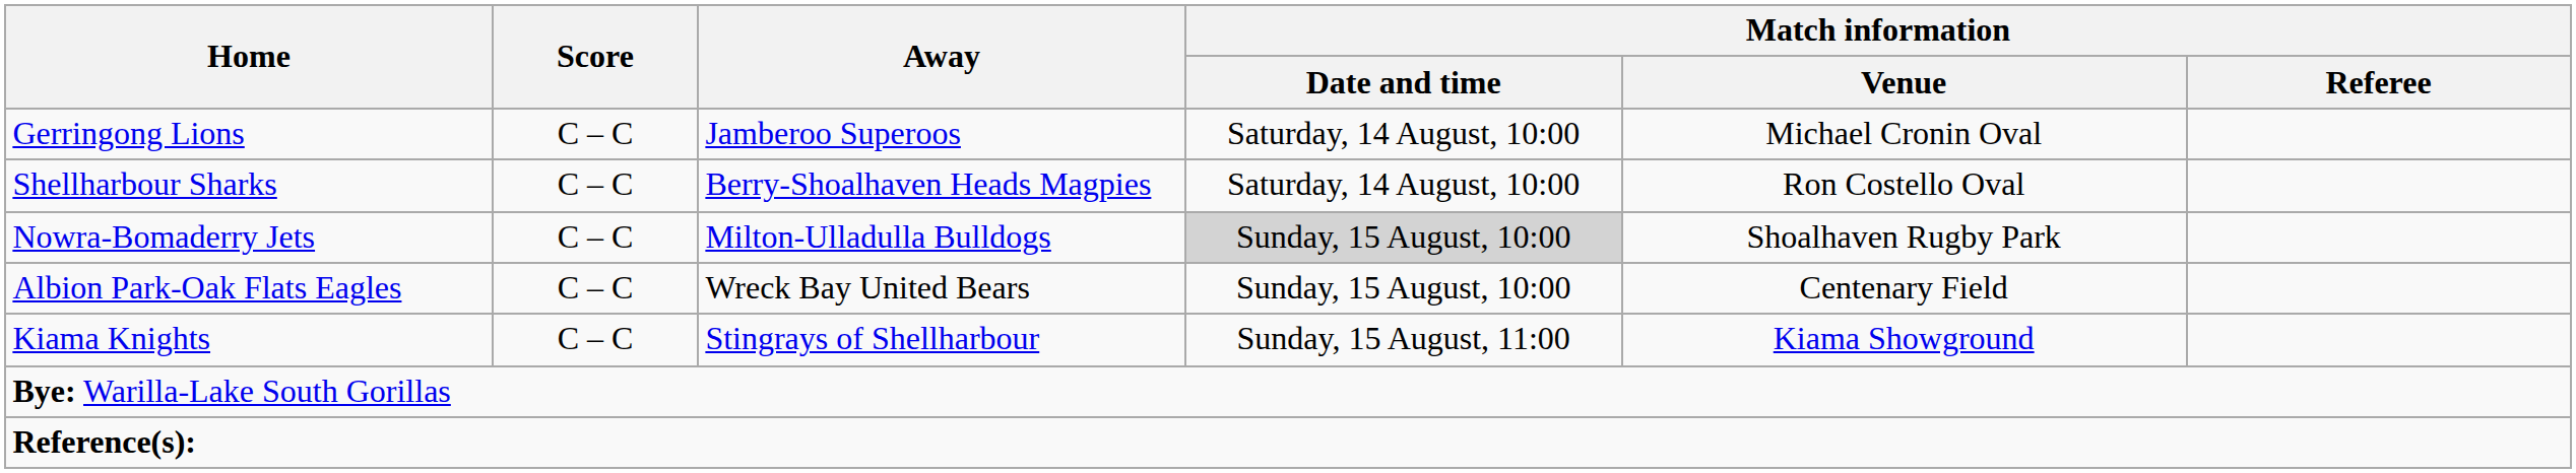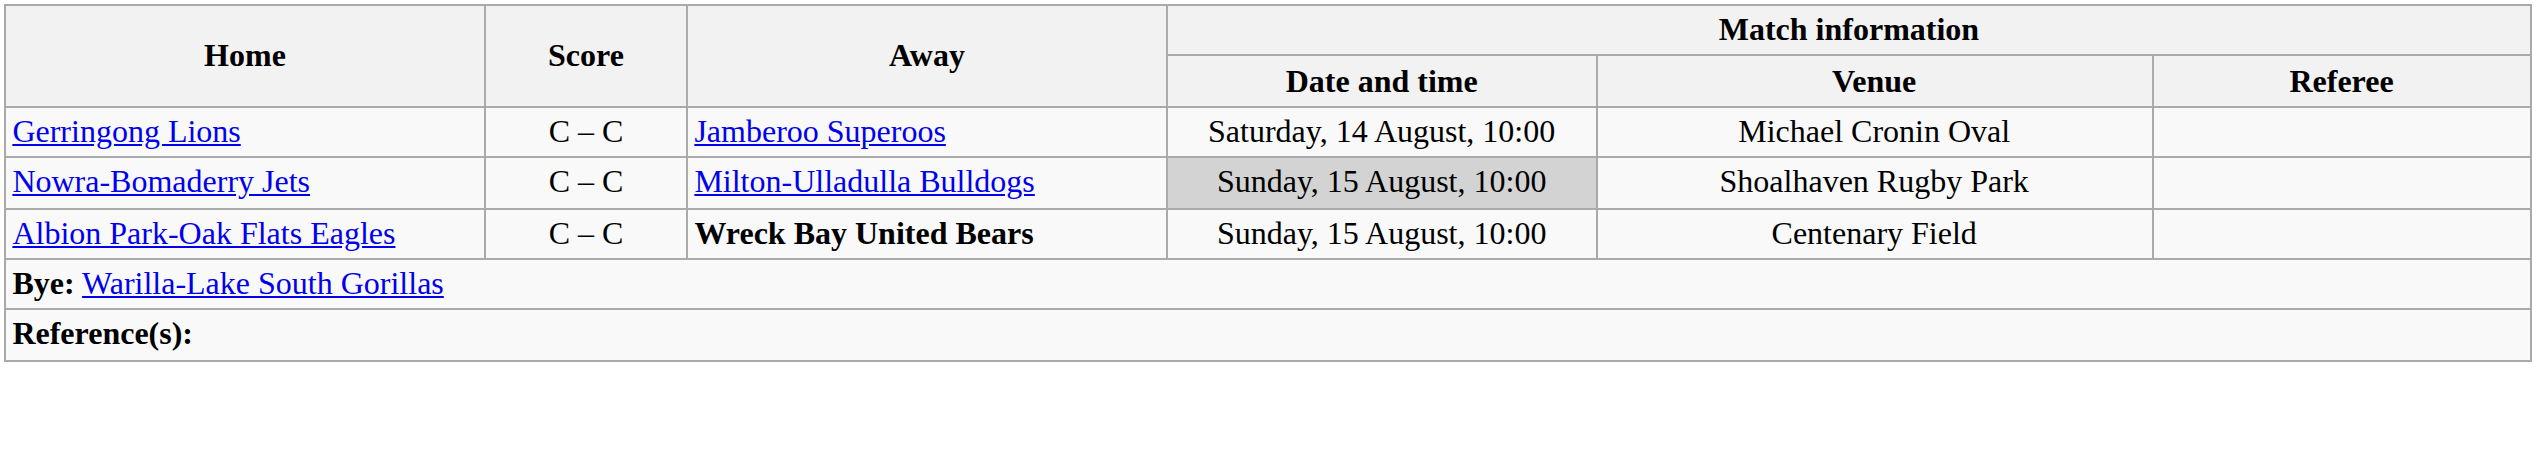 <table class="wikitable" width="100% text-align:center;">
 <tr>
 <th rowspan="2" width="19%">Home</th>
 <th rowspan="2" width="8%">Score</th>
 <th rowspan="2" width="19%">Away</th>
 <th colspan="3">Match information</th>
 </tr>
 <tr bgcolor="#CCCCCC">
 <th width="17%">Date and time</th>
 <th width="22%">Venue</th>
 <th>Referee</th>
 </tr>
 <tr>
 <td> <a href='#'>Gerringong Lions</a></td>
 <td style="text-align:center;">C – C</td>
 <td> <a href='#'>Jamberoo Superoos</a></td>
 <td style="text-align:center;">Saturday, 14 August, 10:00</td>
 <td style="text-align:center;">Michael Cronin Oval</td>
 <td style="text-align:center;"></td>
 </tr>
 <tr>
-<td> <a href='#'>Shellharbour Sharks</a></td>
-<td style="text-align:center;">C – C</td>
-<td> <a href='#'>Berry-Shoalhaven Heads Magpies</a></td>
-<td style="text-align:center;">Saturday, 14 August, 10:00</td>
-<td style="text-align:center;">Ron Costello Oval</td>
-<td style="text-align:center;"></td>
-</tr>
-<tr>
 <td> <a href='#'>Nowra-Bomaderry Jets</a></td>
 <td style="text-align:center;">C – C</td>
 <td> <a href='#'>Milton-Ulladulla Bulldogs</a></td>
 <td style="background: lightgrey; text-align:center;">Sunday, 15 August, 10:00</td>
 <td style="text-align:center;">Shoalhaven Rugby Park</td>
 <td style="text-align:center;"></td>
 </tr>
 <tr>
 <td> <a href='#'>Albion Park-Oak Flats Eagles</a></td>
 <td style="text-align:center;">C – C</td>
-<td> Wreck Bay United Bears</td>
+<td><strong> Wreck Bay United Bears</strong></td>
 <td style="text-align:center;">Sunday, 15 August, 10:00</td>
 <td style="text-align:center;">Centenary Field</td>
-<td style="text-align:center;"></td>
-</tr>
-<tr>
-<td> <a href='#'>Kiama Knights</a></td>
-<td style="text-align:center;">C – C</td>
-<td> <a href='#'>Stingrays of Shellharbour</a></td>
-<td style="text-align:center;">Sunday, 15 August, 11:00</td>
-<td style="text-align:center;"><a href='#'>Kiama Showground</a></td>
 <td style="text-align:center;"></td>
 </tr>
 <tr>
 <td colspan="6"><strong>Bye:</strong>  <a href='#'>Warilla-Lake South Gorillas</a></td>
 </tr>
 <tr>
 <td colspan="6"><strong>Reference(s):</strong></td>
 </tr>
 </table>
